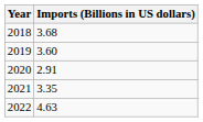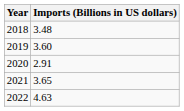 <table class="wikitable">
 <tr>
 <th>Year</th>
 <th>Imports (Billions in US dollars)</th>
 </tr>
 <tr>
 <td>2018</td>
-<td>3.68</td>
+<td>3.48</td>
 </tr>
 <tr>
 <td>2019</td>
 <td>3.60</td>
 </tr>
 <tr>
 <td>2020</td>
 <td>2.91</td>
 </tr>
 <tr>
 <td>2021</td>
-<td>3.35</td>
+<td>3.65</td>
 </tr>
 <tr>
 <td>2022</td>
 <td>4.63</td>
 </tr>
 </table>
